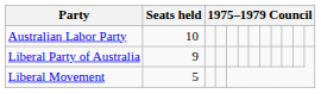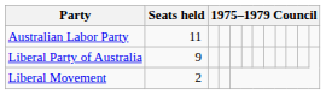 <table class="wikitable">
 <tr>
 <th rowspan=1>Party</th>
 <th colspan=1>Seats held</th>
 <th rowspan=1 colspan=11>1975–1979 Council</th>
 </tr>
 <tr>
 <td><a href='#'>Australian Labor Party</a></td>
-<td align=right>10 </td>
+<td align=right>11 </td>
 <td> </td>
 <td> </td>
 <td> </td>
 <td> </td>
 <td> </td>
 <td> </td>
 <td> </td>
 <td> </td>
 <td> </td>
 <td> </td>
 </tr>
 <tr>
 <td><a href='#'>Liberal Party of Australia</a></td>
 <td align=right>9 </td>
 <td> </td>
 <td> </td>
 <td> </td>
 <td> </td>
 <td> </td>
 <td> </td>
 <td> </td>
 <td> </td>
 <td> </td>
 </tr>
 <tr>
 <td><a href='#'>Liberal Movement</a></td>
-<td align=right>5 </td>
+<td align=right>2 </td>
 <td> </td>
 <td> </td>
 </tr>
 </table>
